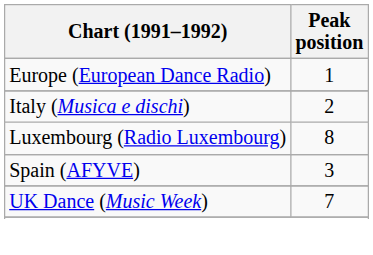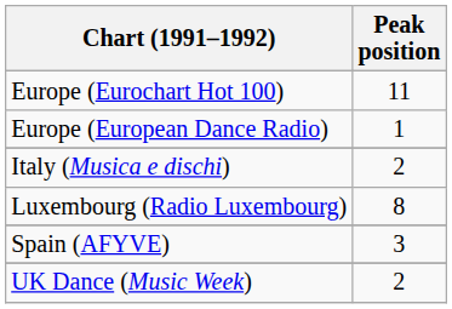 <table class="wikitable sortable">
 <tr>
 <th>Chart (1991–1992)</th>
 <th>Peak<br>position</th>
 </tr>
 <tr>
 </tr>
 <tr>
 </tr>
 <tr>
 </tr>
 <tr>
 </tr>
 <tr>
 </tr>
 <tr>
+</tr>
+<tr>
+<td>Europe (<a href='#'>Eurochart Hot 100</a>)</td>
+<td align="center">11</td>
 </tr>
 <tr>
 <td>Europe (<a href='#'>European Dance Radio</a>)</td>
 <td align="center">1</td>
 </tr>
 <tr>
 </tr>
 <tr>
 </tr>
 <tr>
 </tr>
 <tr>
 <td>Italy (<em><a href='#'>Musica e dischi</a></em>)</td>
 <td align="center">2</td>
 </tr>
 <tr>
 <td>Luxembourg (<a href='#'>Radio Luxembourg</a>)</td>
 <td align="center">8</td>
 </tr>
 <tr>
 </tr>
 <tr>
 </tr>
 <tr>
 </tr>
 <tr>
 <td>Spain (<a href='#'>AFYVE</a>)</td>
 <td align="center">3</td>
 </tr>
 <tr>
 </tr>
 <tr>
 </tr>
 <tr>
 </tr>
 <tr>
 <td><a href='#'>UK Dance</a> (<em><a href='#'>Music Week</a></em>)</td>
-<td align="center">7</td>
+<td align="center">2</td>
 </tr>
 <tr>
 </tr>
 <tr>
 </tr>
 <tr>
 </tr>
 <tr>
 </tr>
 </table>
